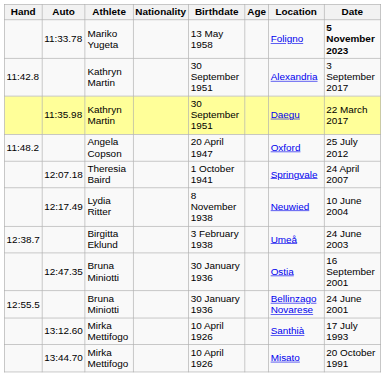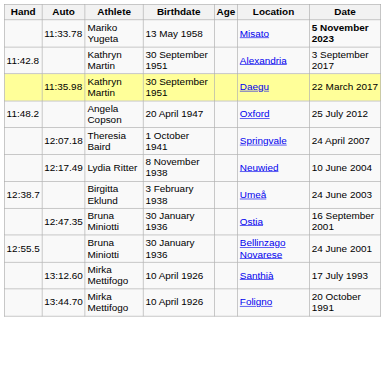 <table class="wikitable">
 <tr>
 <th>Hand</th>
 <th>Auto</th>
 <th>Athlete</th>
-<th>Nationality</th>
 <th>Birthdate</th>
 <th>Age</th>
 <th>Location</th>
 <th>Date</th>
 </tr>
 <tr>
 <td></td>
 <td>11:33.78</td>
 <td>Mariko Yugeta</td>
-<td></td>
 <td>13 May 1958</td>
 <td></td>
-<td><a href='#'>Foligno</a></td>
+<td><a href='#'>Misato</a></td>
 <td><strong>5 November 2023</strong></td>
 </tr>
 <tr>
 <td>11:42.8</td>
 <td></td>
 <td>Kathryn Martin</td>
-<td></td>
 <td>30 September 1951</td>
 <td></td>
 <td><a href='#'>Alexandria</a></td>
 <td>3 September 2017</td>
 </tr>
 <tr style="background:#ff9;">
 <td></td>
 <td>11:35.98 </td>
 <td>Kathryn Martin</td>
-<td></td>
 <td>30 September 1951</td>
 <td></td>
 <td><a href='#'>Daegu</a></td>
 <td>22 March 2017</td>
 </tr>
 <tr>
 <td>11:48.2</td>
 <td></td>
 <td>Angela Copson</td>
-<td></td>
 <td>20 April 1947</td>
 <td></td>
 <td><a href='#'>Oxford</a></td>
 <td>25 July 2012</td>
 </tr>
 <tr>
 <td></td>
 <td>12:07.18</td>
 <td>Theresia Baird</td>
-<td></td>
 <td>1 October 1941</td>
 <td></td>
 <td><a href='#'>Springvale</a></td>
 <td>24 April 2007</td>
 </tr>
 <tr>
 <td></td>
 <td>12:17.49</td>
 <td>Lydia Ritter</td>
-<td></td>
 <td>8 November 1938</td>
 <td></td>
 <td><a href='#'>Neuwied</a></td>
 <td>10 June 2004</td>
 </tr>
 <tr>
 <td>12:38.7</td>
 <td></td>
 <td>Birgitta Eklund</td>
-<td></td>
 <td>3 February 1938</td>
 <td></td>
 <td><a href='#'>Umeå</a></td>
 <td>24 June 2003</td>
 </tr>
 <tr>
 <td></td>
 <td>12:47.35</td>
 <td>Bruna Miniotti</td>
-<td></td>
 <td>30 January 1936</td>
 <td></td>
 <td><a href='#'>Ostia</a></td>
 <td>16 September 2001</td>
 </tr>
 <tr>
 <td>12:55.5</td>
 <td></td>
 <td>Bruna Miniotti</td>
-<td></td>
 <td>30 January 1936</td>
 <td></td>
 <td><a href='#'>Bellinzago Novarese</a></td>
 <td>24 June 2001</td>
 </tr>
 <tr>
 <td></td>
 <td>13:12.60</td>
 <td>Mirka Mettifogo</td>
-<td></td>
 <td>10 April 1926</td>
 <td></td>
 <td><a href='#'>Santhià</a></td>
 <td>17 July 1993</td>
 </tr>
 <tr>
 <td></td>
 <td>13:44.70</td>
 <td>Mirka Mettifogo</td>
-<td></td>
 <td>10 April 1926</td>
 <td></td>
-<td><a href='#'>Misato</a></td>
+<td><a href='#'>Foligno</a></td>
 <td>20 October 1991</td>
 </tr>
 </table>
